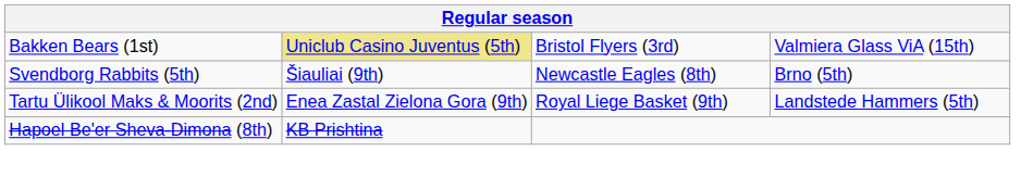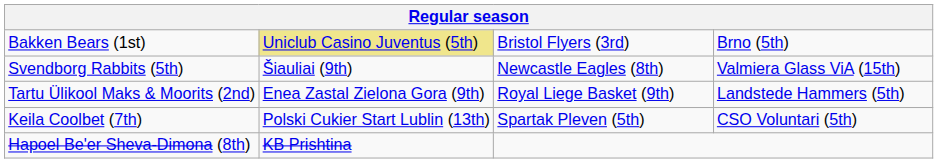 <table class="wikitable" style="white-space: nowrap;">
 <tr>
 <th colspan="4"><a href='#'>Regular season</a></th>
 </tr>
 <tr>
 <td width="210"> <a href='#'>Bakken Bears</a> (1st)</td>
 <td width="210" style="background: khaki;"> <a href='#'>Uniclub Casino Juventus</a> (<a href='#'>5th</a>)</td>
 <td width="210"> <a href='#'>Bristol Flyers</a> (<a href='#'>3rd</a>)</td>
-<td width="210"> <a href='#'>Valmiera Glass ViA</a> (<a href='#'>15th</a>)</td>
+<td width="210"> <a href='#'>Brno</a> (<a href='#'>5th</a>)</td>
 </tr>
 <tr>
 <td width="210"> <a href='#'>Svendborg Rabbits</a> (<a href='#'>5th</a>)</td>
 <td width="210"> <a href='#'>Šiauliai</a> (<a href='#'>9th</a>)</td>
 <td width="210"> <a href='#'>Newcastle Eagles</a> (<a href='#'>8th</a>)</td>
-<td width="210"> <a href='#'>Brno</a> (<a href='#'>5th</a>)</td>
+<td width="210"> <a href='#'>Valmiera Glass ViA</a> (<a href='#'>15th</a>)</td>
 </tr>
 <tr>
 <td width="210"> <a href='#'>Tartu Ülikool Maks & Moorits</a> (<a href='#'>2nd</a>)</td>
 <td width="210"> <a href='#'>Enea Zastal Zielona Gora</a> (<a href='#'>9th</a>)</td>
 <td width="210"> <a href='#'>Royal Liege Basket</a> (<a href='#'>9th</a>)</td>
 <td width="210"> <a href='#'>Landstede Hammers</a> (<a href='#'>5th</a>)</td>
 </tr>
 <tr>
+<td width="210"> <a href='#'>Keila Coolbet</a> (<a href='#'>7th</a>)</td>
+<td width="210"> <a href='#'>Polski Cukier Start Lublin</a> (<a href='#'>13th</a>)</td>
+<td width="210"> <a href='#'>Spartak Pleven</a> (<a href='#'>5th</a>)</td>
+<td width="210"> <a href='#'>CSO Voluntari</a> (<a href='#'>5th</a>)</td>
+</tr>
+<tr>
 <td> <a href='#'><s>Hapoel Be'er Sheva-Dimona</s></a> (<a href='#'>8th</a>)</td>
 <td> <a href='#'><s>KB Prishtina</s></a></td>
 </tr>
 </table>
